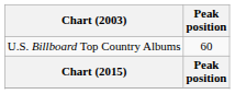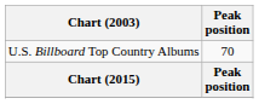 <table class="wikitable">
 <tr>
 <th>Chart (2003)</th>
 <th>Peak<br>position</th>
 </tr>
 <tr>
 <td>U.S. <em>Billboard</em> Top Country Albums</td>
-<td align="center">60</td>
+<td align="center">70</td>
 </tr>
 <tr>
 <th>Chart (2015)</th>
 <th>Peak<br>position</th>
 </tr>
 <tr>
 </tr>
 <tr>
 </tr>
 </table>
